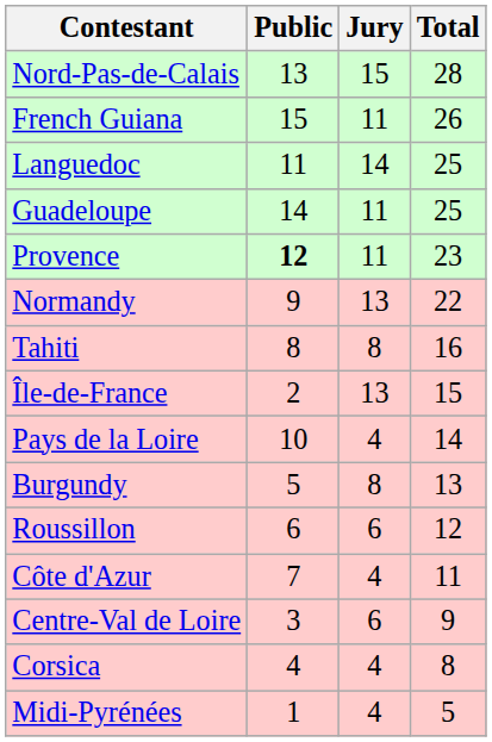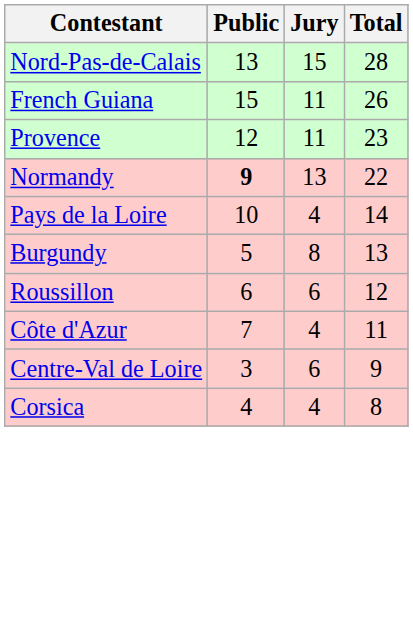 <table class="wikitable sortable">
 <tr>
 <th scope=col>Contestant</th>
 <th scope=col>Public</th>
 <th scope=col>Jury</th>
 <th scope=col>Total</th>
 </tr>
 <tr align="center" bgcolor="D0FFD0" |->
 <td align="left"> <a href='#'>Nord-Pas-de-Calais</a></td>
 <td>13</td>
 <td>15</td>
 <td>28</td>
 </tr>
 <tr align="center" bgcolor="D0FFD0" |->
 <td align="left"> <a href='#'>French Guiana</a></td>
 <td>15</td>
 <td>11</td>
 <td>26</td>
 </tr>
-<tr align="center" bgcolor="D0FFD0" |->
-<td align="left"> <a href='#'>Languedoc</a></td>
-<td>11</td>
-<td>14</td>
-<td>25</td>
-</tr>
-<tr align="center" bgcolor="D0FFD0" |->
-<td align="left"> <a href='#'>Guadeloupe</a></td>
-<td>14</td>
-<td>11</td>
-<td>25</td>
-</tr>
 <tr align="center" bgcolor="D0FFD0">
 <td align="left"> <a href='#'>Provence</a></td>
-<td><strong>12</strong></td>
+<td>12</td>
 <td>11</td>
 <td>23</td>
 </tr>
 <tr align="center" bgcolor="FFCCCC">
 <td align="left"> <a href='#'>Normandy</a></td>
-<td>9</td>
+<td><strong>9</strong></td>
 <td>13</td>
 <td>22</td>
-</tr>
-<tr align="center" bgcolor="FFCCCC">
-<td align="left"> <a href='#'>Tahiti</a></td>
-<td>8</td>
-<td>8</td>
-<td>16</td>
-</tr>
-<tr align="center" bgcolor="FFCCCC">
-<td align="left"> <a href='#'>Île-de-France</a></td>
-<td>2</td>
-<td>13</td>
-<td>15</td>
 </tr>
 <tr align="center" bgcolor="FFCCCC">
 <td align="left"> <a href='#'>Pays de la Loire</a></td>
 <td>10</td>
 <td>4</td>
 <td>14</td>
 </tr>
 <tr align="center" bgcolor="FFCCCC">
 <td align="left"> <a href='#'>Burgundy</a></td>
 <td>5</td>
 <td>8</td>
 <td>13</td>
 </tr>
 <tr align="center" bgcolor="FFCCCC">
 <td align="left"> <a href='#'>Roussillon</a></td>
 <td>6</td>
 <td>6</td>
 <td>12</td>
 </tr>
 <tr align="center" bgcolor="FFCCCC">
 <td align="left"> <a href='#'>Côte d'Azur</a></td>
 <td>7</td>
 <td>4</td>
 <td>11</td>
 </tr>
 <tr align="center" bgcolor="FFCCCC">
 <td align="left"> <a href='#'>Centre-Val de Loire</a></td>
 <td>3</td>
 <td>6</td>
 <td>9</td>
 </tr>
 <tr align="center" bgcolor="FFCCCC">
 <td align="left"> <a href='#'>Corsica</a></td>
 <td>4</td>
 <td>4</td>
 <td>8</td>
 </tr>
-<tr align="center" bgcolor="FFCCCC">
-<td align="left"> <a href='#'>Midi-Pyrénées</a></td>
-<td>1</td>
-<td>4</td>
-<td>5</td>
-</tr>
 </table>
